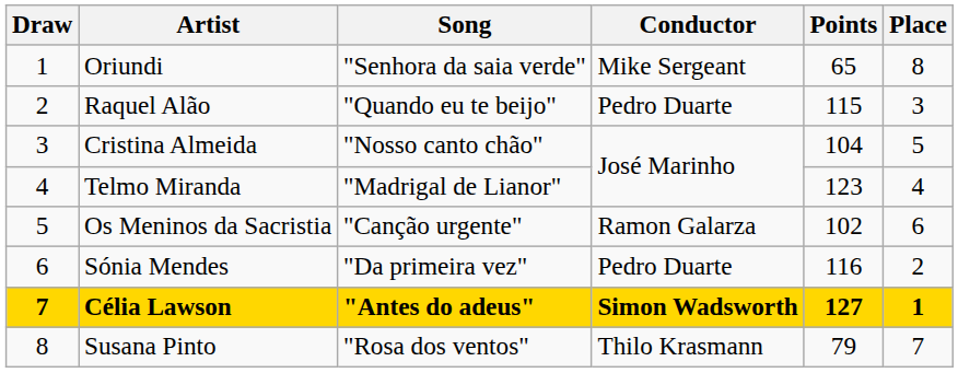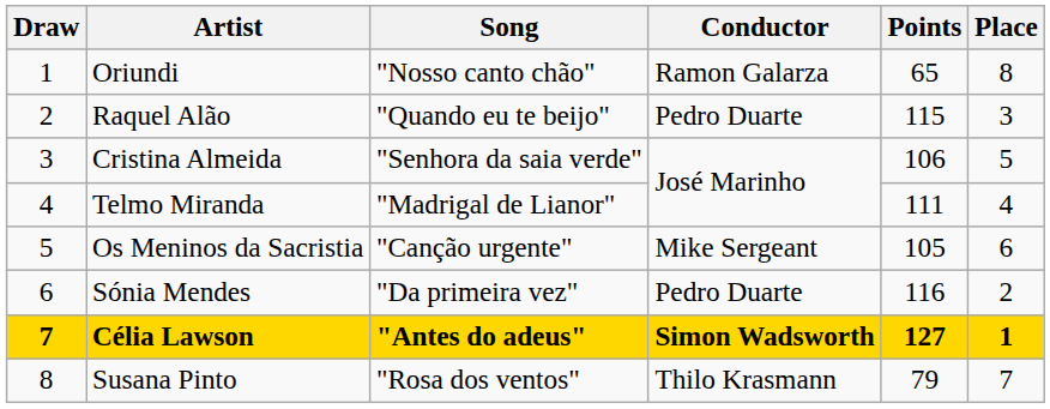 <table class="sortable wikitable" style="margin: 1em auto 1em auto; text-align:center">
 <tr>
 <th>Draw</th>
 <th>Artist</th>
 <th>Song</th>
 <th>Conductor</th>
 <th>Points</th>
 <th>Place</th>
 </tr>
 <tr>
 <td>1</td>
 <td align="left">Oriundi</td>
-<td align="left">"Senhora da saia verde"</td>
-<td align="left">Mike Sergeant</td>
+<td align="left">"Nosso canto chão"</td>
+<td align="left">Ramon Galarza</td>
 <td>65</td>
 <td>8</td>
 </tr>
 <tr>
 <td>2</td>
 <td align="left">Raquel Alão</td>
 <td align="left">"Quando eu te beijo"</td>
 <td align="left">Pedro Duarte</td>
 <td>115</td>
 <td>3</td>
 </tr>
 <tr>
 <td>3</td>
 <td align="left">Cristina Almeida</td>
-<td align="left">"Nosso canto chão"</td>
+<td align="left">"Senhora da saia verde"</td>
 <td rowspan="2" align="left">José Marinho</td>
-<td>104</td>
+<td>106</td>
 <td>5</td>
 </tr>
 <tr>
 <td>4</td>
 <td align="left">Telmo Miranda</td>
 <td align="left">"Madrigal de Lianor"</td>
-<td>123</td>
+<td>111</td>
 <td>4</td>
 </tr>
 <tr>
 <td>5</td>
 <td align="left">Os Meninos da Sacristia</td>
 <td align="left">"Canção urgente"</td>
-<td align="left">Ramon Galarza</td>
-<td>102</td>
+<td align="left">Mike Sergeant</td>
+<td>105</td>
 <td>6</td>
 </tr>
 <tr>
 <td>6</td>
 <td align="left">Sónia Mendes</td>
 <td align="left">"Da primeira vez"</td>
 <td align="left">Pedro Duarte</td>
 <td>116</td>
 <td>2</td>
 </tr>
 <tr style="font-weight:bold; background:gold;">
 <td>7</td>
 <td align="left">Célia Lawson</td>
 <td align="left">"Antes do adeus"</td>
 <td align="left">Simon Wadsworth</td>
 <td>127</td>
 <td>1</td>
 </tr>
 <tr>
 <td>8</td>
 <td align="left">Susana Pinto</td>
 <td align="left">"Rosa dos ventos"</td>
 <td align="left">Thilo Krasmann</td>
 <td>79</td>
 <td>7</td>
 </tr>
 </table>
